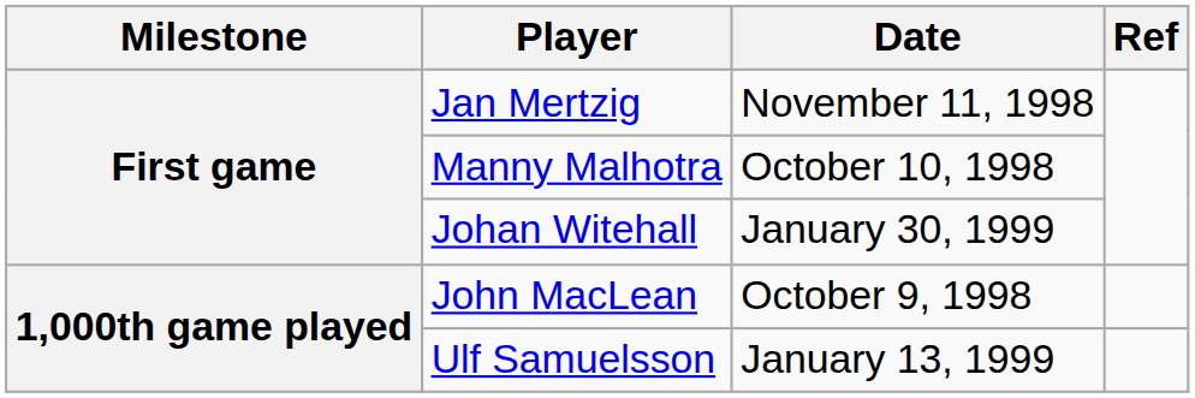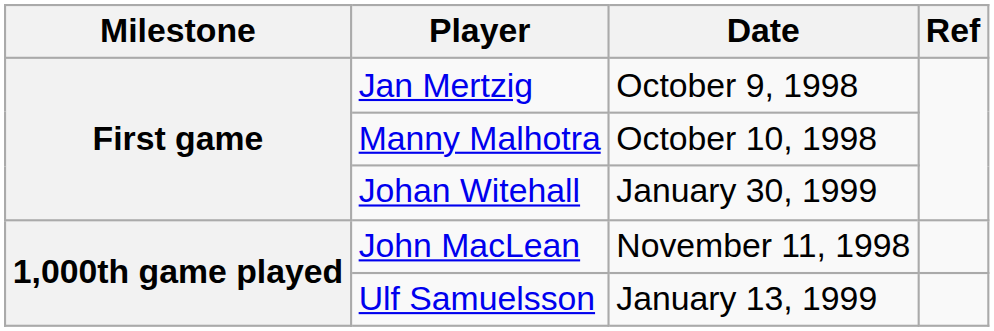 <table class="wikitable">
 <tr>
 <th scope="col">Milestone</th>
 <th scope="col">Player</th>
 <th scope="col">Date</th>
 <th scope="col">Ref</th>
 </tr>
 <tr>
 <th rowspan=3>First game</th>
 <td><a href='#'>Jan Mertzig</a></td>
-<td>November 11, 1998</td>
+<td>October 9, 1998</td>
 <td rowspan=3></td>
 </tr>
 <tr>
 <td><a href='#'>Manny Malhotra</a></td>
 <td>October 10, 1998</td>
 </tr>
 <tr>
 <td><a href='#'>Johan Witehall</a></td>
 <td>January 30, 1999</td>
 </tr>
 <tr>
 <th rowspan=2>1,000th game played</th>
 <td><a href='#'>John MacLean</a></td>
-<td>October 9, 1998</td>
+<td>November 11, 1998</td>
 <td></td>
 </tr>
 <tr>
 <td><a href='#'>Ulf Samuelsson</a></td>
 <td>January 13, 1999</td>
 <td></td>
 </tr>
 </table>
